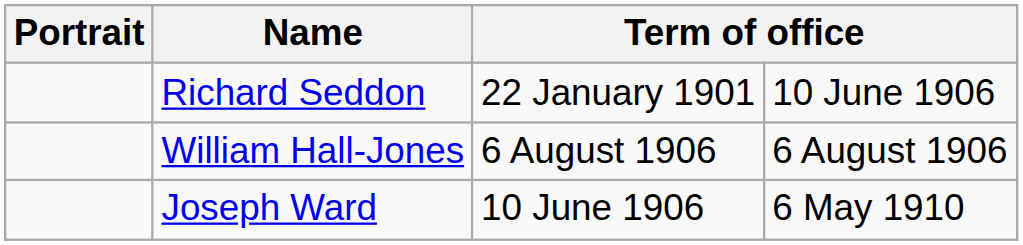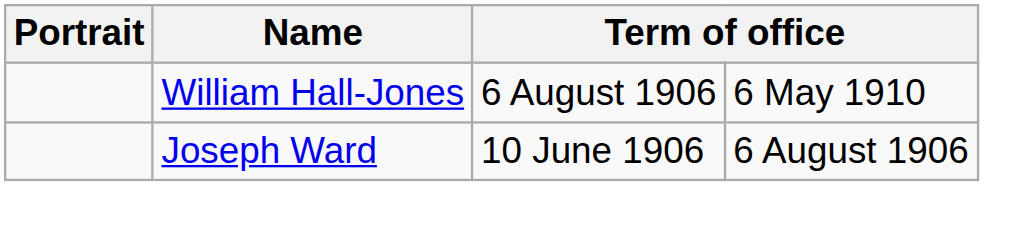 <table class="wikitable">
 <tr>
 <th>Portrait</th>
 <th>Name</th>
 <th colspan=2>Term of office</th>
 </tr>
 <tr>
 <td></td>
-<td><a href='#'>Richard Seddon</a></td>
-<td>22 January 1901</td>
-<td>10 June 1906</td>
-</tr>
-<tr>
-<td></td>
 <td><a href='#'>William Hall-Jones</a></td>
 <td>6 August 1906</td>
-<td>6 August 1906</td>
+<td>6 May 1910</td>
 </tr>
 <tr>
 <td></td>
 <td><a href='#'>Joseph Ward</a></td>
 <td>10 June 1906</td>
-<td>6 May 1910</td>
+<td>6 August 1906</td>
 </tr>
 </table>
